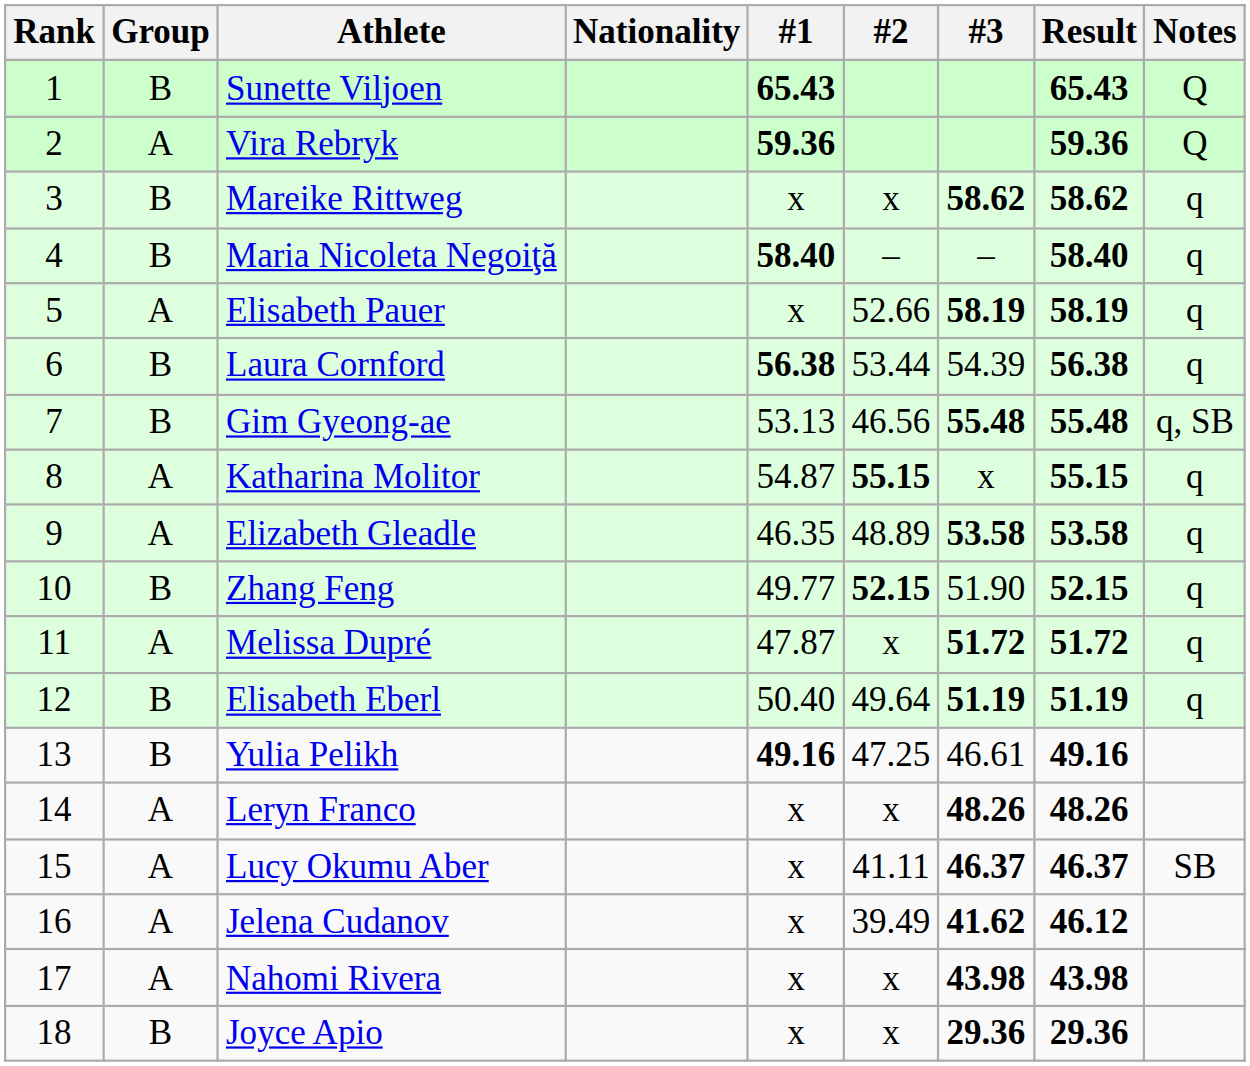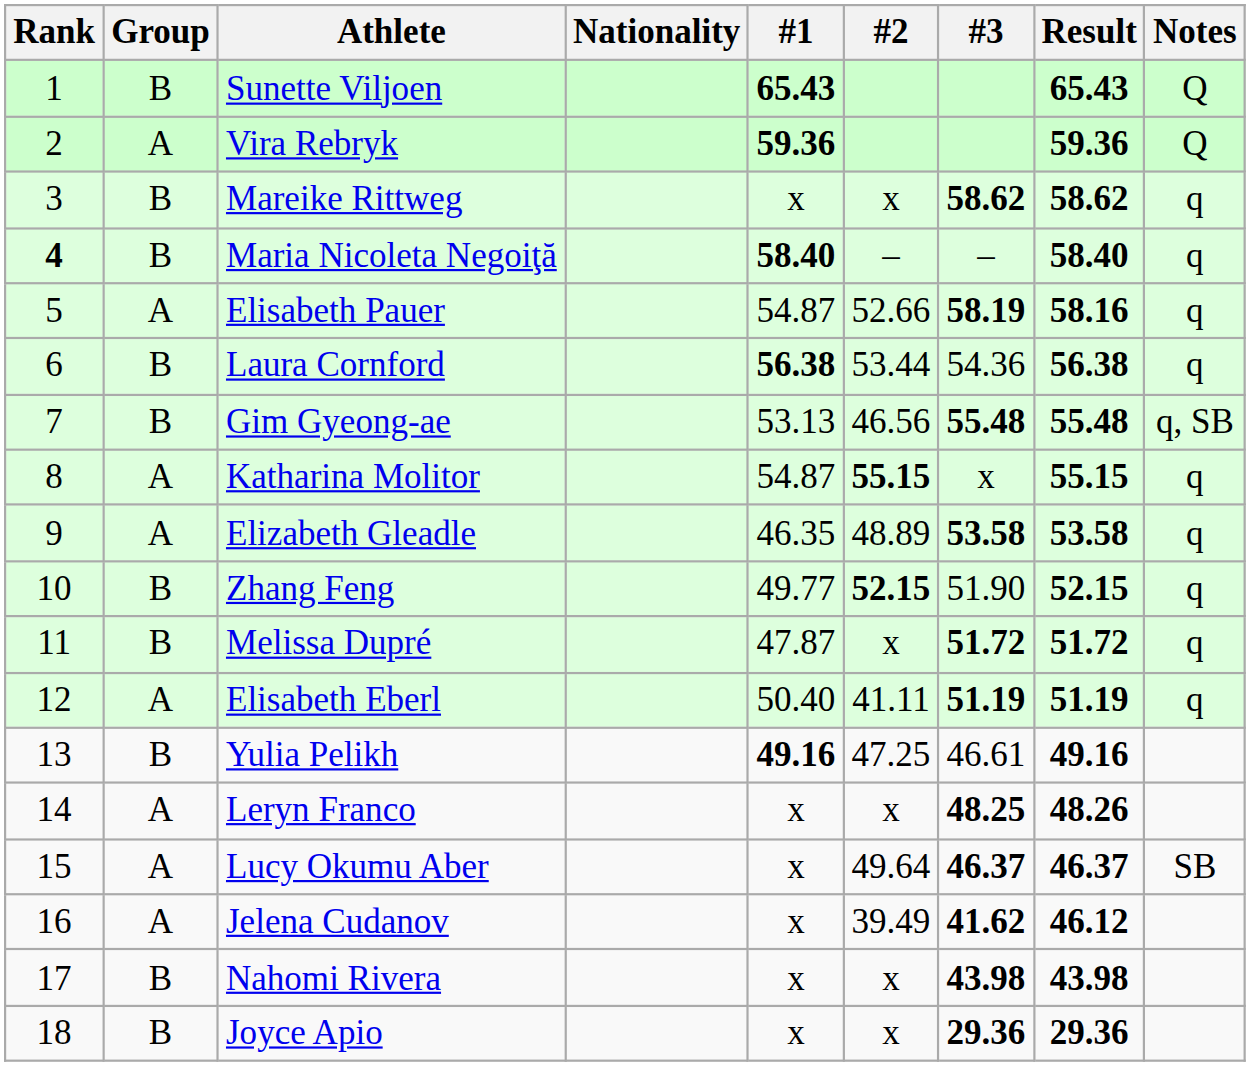 <table class="wikitable sortable" style="text-align:center">
 <tr>
 <th>Rank</th>
 <th>Group</th>
 <th>Athlete</th>
 <th>Nationality</th>
 <th>#1</th>
 <th>#2</th>
 <th>#3</th>
 <th>Result</th>
 <th>Notes</th>
 </tr>
 <tr bgcolor=ccffcc>
 <td>1</td>
 <td>B</td>
 <td align="left"><a href='#'>Sunette Viljoen</a></td>
 <td align=left></td>
 <td><strong>65.43</strong></td>
 <td></td>
 <td></td>
 <td><strong>65.43</strong></td>
 <td>Q</td>
 </tr>
 <tr bgcolor=ccffcc>
 <td>2</td>
 <td>A</td>
 <td align="left"><a href='#'>Vira Rebryk</a></td>
 <td align=left></td>
 <td><strong>59.36</strong></td>
 <td></td>
 <td></td>
 <td><strong>59.36</strong></td>
 <td>Q</td>
 </tr>
 <tr bgcolor=ddffdd>
 <td>3</td>
 <td>B</td>
 <td align="left"><a href='#'>Mareike Rittweg</a></td>
 <td align=left></td>
 <td>x</td>
 <td>x</td>
 <td><strong>58.62</strong></td>
 <td><strong>58.62</strong></td>
 <td>q</td>
 </tr>
 <tr bgcolor=ddffdd>
-<td>4</td>
+<td><strong>4</strong></td>
 <td>B</td>
 <td align="left"><a href='#'>Maria Nicoleta Negoiţă</a></td>
 <td align=left></td>
 <td><strong>58.40</strong></td>
 <td>–</td>
 <td>–</td>
 <td><strong>58.40</strong></td>
 <td>q</td>
 </tr>
 <tr bgcolor=ddffdd>
 <td>5</td>
 <td>A</td>
 <td align="left"><a href='#'>Elisabeth Pauer</a></td>
 <td align=left></td>
-<td>x</td>
+<td>54.87</td>
 <td>52.66</td>
 <td><strong>58.19</strong></td>
-<td><strong>58.19</strong></td>
+<td><strong>58.16</strong></td>
 <td>q</td>
 </tr>
 <tr bgcolor=ddffdd>
 <td>6</td>
 <td>B</td>
 <td align="left"><a href='#'>Laura Cornford</a></td>
 <td align=left></td>
 <td><strong>56.38</strong></td>
 <td>53.44</td>
-<td>54.39</td>
+<td>54.36</td>
 <td><strong>56.38</strong></td>
 <td>q</td>
 </tr>
 <tr bgcolor=ddffdd>
 <td>7</td>
 <td>B</td>
 <td align="left"><a href='#'>Gim Gyeong-ae</a></td>
 <td align=left></td>
 <td>53.13</td>
 <td>46.56</td>
 <td><strong>55.48</strong></td>
 <td><strong>55.48</strong></td>
 <td>q, SB</td>
 </tr>
 <tr bgcolor=ddffdd>
 <td>8</td>
 <td>A</td>
 <td align="left"><a href='#'>Katharina Molitor</a></td>
 <td align=left></td>
 <td>54.87</td>
 <td><strong>55.15</strong></td>
 <td>x</td>
 <td><strong>55.15</strong></td>
 <td>q</td>
 </tr>
 <tr bgcolor=ddffdd>
 <td>9</td>
 <td>A</td>
 <td align="left"><a href='#'>Elizabeth Gleadle</a></td>
 <td align=left></td>
 <td>46.35</td>
 <td>48.89</td>
 <td><strong>53.58</strong></td>
 <td><strong>53.58</strong></td>
 <td>q</td>
 </tr>
 <tr bgcolor=ddffdd>
 <td>10</td>
 <td>B</td>
 <td align="left"><a href='#'>Zhang Feng</a></td>
 <td align=left></td>
 <td>49.77</td>
 <td><strong>52.15</strong></td>
 <td>51.90</td>
 <td><strong>52.15</strong></td>
 <td>q</td>
 </tr>
 <tr bgcolor=ddffdd>
 <td>11</td>
-<td>A</td>
+<td>B</td>
 <td align="left"><a href='#'>Melissa Dupré</a></td>
 <td align=left></td>
 <td>47.87</td>
 <td>x</td>
 <td><strong>51.72</strong></td>
 <td><strong>51.72</strong></td>
 <td>q</td>
 </tr>
 <tr bgcolor=ddffdd>
 <td>12</td>
-<td>B</td>
+<td>A</td>
 <td align="left"><a href='#'>Elisabeth Eberl</a></td>
 <td align=left></td>
 <td>50.40</td>
-<td>49.64</td>
+<td>41.11</td>
 <td><strong>51.19</strong></td>
 <td><strong>51.19</strong></td>
 <td>q</td>
 </tr>
 <tr>
 <td>13</td>
 <td>B</td>
 <td align="left"><a href='#'>Yulia Pelikh</a></td>
 <td align=left></td>
 <td><strong>49.16</strong></td>
 <td>47.25</td>
 <td>46.61</td>
 <td><strong>49.16</strong></td>
 <td></td>
 </tr>
 <tr>
 <td>14</td>
 <td>A</td>
 <td align="left"><a href='#'>Leryn Franco</a></td>
 <td align=left></td>
 <td>x</td>
 <td>x</td>
-<td><strong>48.26</strong></td>
+<td><strong>48.25</strong></td>
 <td><strong>48.26</strong></td>
 <td></td>
 </tr>
 <tr>
 <td>15</td>
 <td>A</td>
 <td align="left"><a href='#'>Lucy Okumu Aber</a></td>
 <td align=left></td>
 <td>x</td>
-<td>41.11</td>
+<td>49.64</td>
 <td><strong>46.37</strong></td>
 <td><strong>46.37</strong></td>
 <td>SB</td>
 </tr>
 <tr>
 <td>16</td>
 <td>A</td>
 <td align="left"><a href='#'>Jelena Cudanov</a></td>
 <td align=left></td>
 <td>x</td>
 <td>39.49</td>
 <td><strong>41.62</strong></td>
 <td><strong>46.12</strong></td>
 <td></td>
 </tr>
 <tr>
 <td>17</td>
-<td>A</td>
+<td>B</td>
 <td align="left"><a href='#'>Nahomi Rivera</a></td>
 <td align=left></td>
 <td>x</td>
 <td>x</td>
 <td><strong>43.98</strong></td>
 <td><strong>43.98</strong></td>
 <td></td>
 </tr>
 <tr>
 <td>18</td>
 <td>B</td>
 <td align="left"><a href='#'>Joyce Apio</a></td>
 <td align=left></td>
 <td>x</td>
 <td>x</td>
 <td><strong>29.36</strong></td>
 <td><strong>29.36</strong></td>
 <td></td>
 </tr>
 </table>
